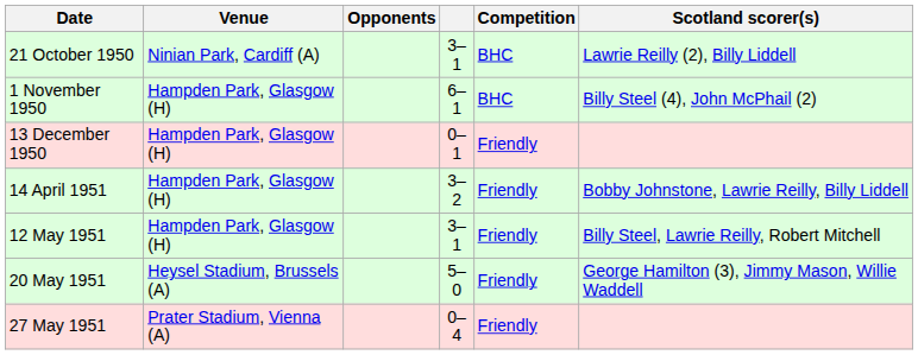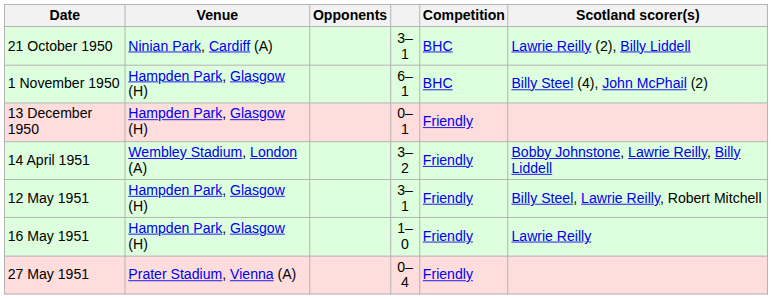 <table class="wikitable">
 <tr>
 <th>Date</th>
 <th>Venue</th>
 <th>Opponents</th>
 <th></th>
 <th>Competition</th>
 <th>Scotland scorer(s)</th>
 </tr>
 <tr bgcolor=#ddffdd>
 <td>21 October 1950</td>
 <td><a href='#'>Ninian Park</a>, <a href='#'>Cardiff</a> (A)</td>
 <td></td>
 <td align=center>3–1</td>
 <td><a href='#'>BHC</a></td>
 <td><a href='#'>Lawrie Reilly</a> (2), <a href='#'>Billy Liddell</a></td>
 </tr>
 <tr bgcolor=#ddffdd>
 <td>1 November 1950</td>
 <td><a href='#'>Hampden Park</a>, <a href='#'>Glasgow</a> (H)</td>
 <td></td>
 <td align=center>6–1</td>
 <td><a href='#'>BHC</a></td>
 <td><a href='#'>Billy Steel</a> (4), <a href='#'>John McPhail</a> (2)</td>
 </tr>
 <tr bgcolor=#ffdddd>
 <td>13 December 1950</td>
 <td><a href='#'>Hampden Park</a>, <a href='#'>Glasgow</a> (H)</td>
 <td></td>
 <td align=center>0–1</td>
 <td><a href='#'>Friendly</a></td>
 <td></td>
 </tr>
 <tr bgcolor=#ddffdd>
 <td>14 April 1951</td>
-<td><a href='#'>Hampden Park</a>, <a href='#'>Glasgow</a> (H)</td>
+<td><a href='#'>Wembley Stadium</a>, <a href='#'>London</a> (A)</td>
 <td></td>
 <td align=center>3–2</td>
 <td><a href='#'>Friendly</a></td>
 <td><a href='#'>Bobby Johnstone</a>, <a href='#'>Lawrie Reilly</a>, <a href='#'>Billy Liddell</a></td>
 </tr>
 <tr bgcolor=#ddffdd>
 <td>12 May 1951</td>
 <td><a href='#'>Hampden Park</a>, <a href='#'>Glasgow</a> (H)</td>
 <td></td>
 <td align=center>3–1</td>
 <td><a href='#'>Friendly</a></td>
 <td><a href='#'>Billy Steel</a>, <a href='#'>Lawrie Reilly</a>, Robert Mitchell</td>
 </tr>
 <tr bgcolor=#ddffdd>
-<td>20 May 1951</td>
-<td><a href='#'>Heysel Stadium</a>, <a href='#'>Brussels</a> (A)</td>
+<td>16 May 1951</td>
+<td><a href='#'>Hampden Park</a>, <a href='#'>Glasgow</a> (H)</td>
 <td></td>
-<td align=center>5–0</td>
+<td align=center>1–0</td>
 <td><a href='#'>Friendly</a></td>
-<td><a href='#'>George Hamilton</a> (3), <a href='#'>Jimmy Mason</a>, <a href='#'>Willie Waddell</a></td>
+<td><a href='#'>Lawrie Reilly</a></td>
 </tr>
 <tr bgcolor=#ffdddd>
 <td>27 May 1951</td>
 <td><a href='#'>Prater Stadium</a>, <a href='#'>Vienna</a> (A)</td>
 <td></td>
 <td align=center>0–4</td>
 <td><a href='#'>Friendly</a></td>
 <td></td>
 </tr>
 </table>
